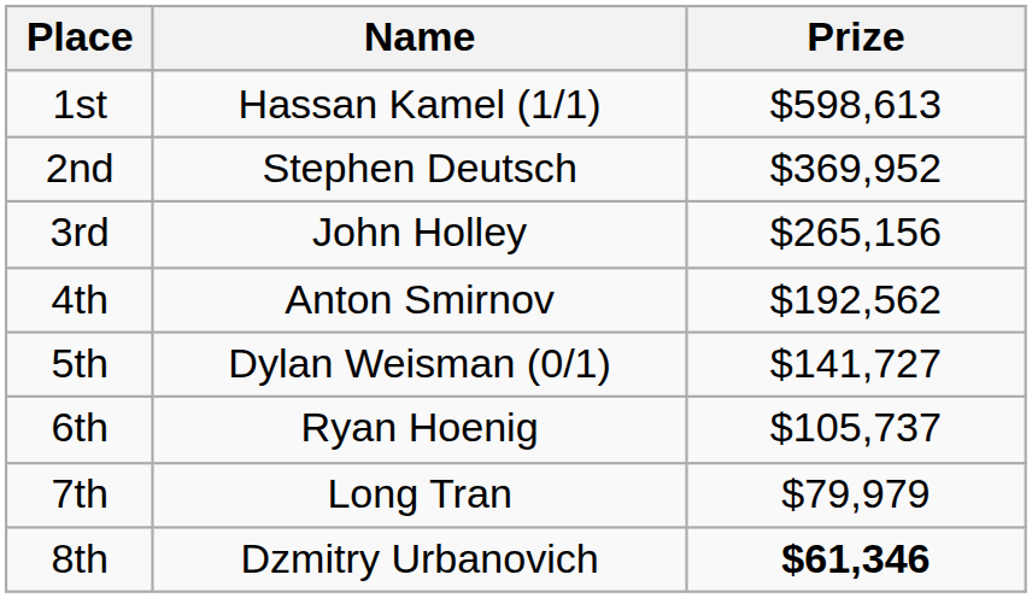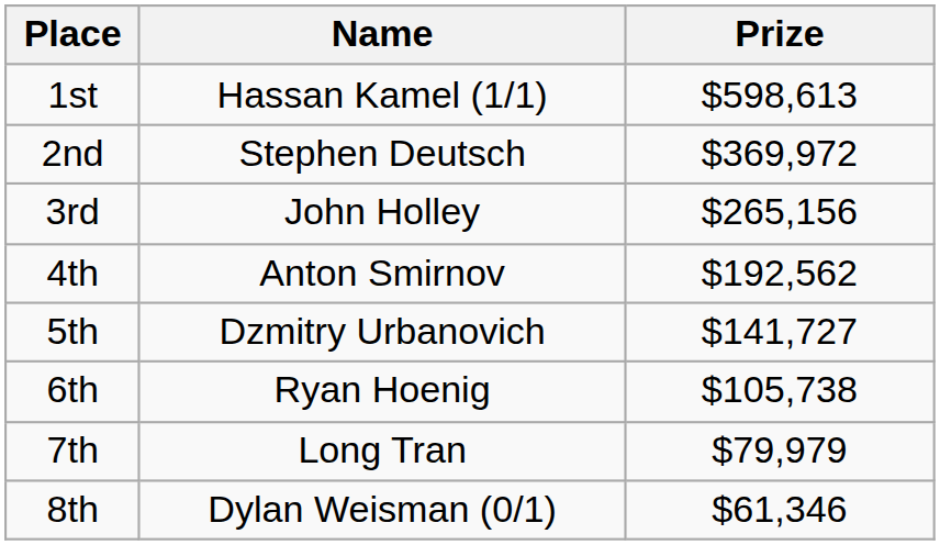 <table class="wikitable">
 <tr>
 <th width="50">Place</th>
 <th width="200">Name</th>
 <th width="125">Prize</th>
 </tr>
 <tr>
 <td align = "center">1st</td>
 <td align = "center"> Hassan Kamel (1/1)</td>
 <td align = "center">$598,613</td>
 </tr>
 <tr>
 <td align = "center">2nd</td>
 <td align = "center"> Stephen Deutsch</td>
-<td align = "center">$369,952</td>
+<td align = "center">$369,972</td>
 </tr>
 <tr>
 <td align = "center">3rd</td>
 <td align = "center"> John Holley</td>
 <td align = "center">$265,156</td>
 </tr>
 <tr>
 <td align = "center">4th</td>
 <td align = "center"> Anton Smirnov</td>
 <td align = "center">$192,562</td>
 </tr>
 <tr>
 <td align = "center">5th</td>
-<td align = "center"> Dylan Weisman (0/1)</td>
+<td align = "center"> Dzmitry Urbanovich</td>
 <td align = "center">$141,727</td>
 </tr>
 <tr>
 <td align = "center">6th</td>
 <td align = "center"> Ryan Hoenig</td>
-<td align = "center">$105,737</td>
+<td align = "center">$105,738</td>
 </tr>
 <tr>
 <td align = "center">7th</td>
 <td align = "center"> Long Tran</td>
 <td align = "center">$79,979</td>
 </tr>
 <tr>
 <td align = "center">8th</td>
-<td align = "center"> Dzmitry Urbanovich</td>
-<td align = "center"><strong>$61,346</strong></td>
+<td align = "center"> Dylan Weisman (0/1)</td>
+<td align = "center">$61,346</td>
 </tr>
 </table>
